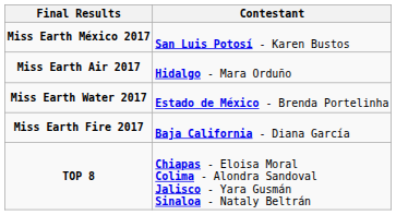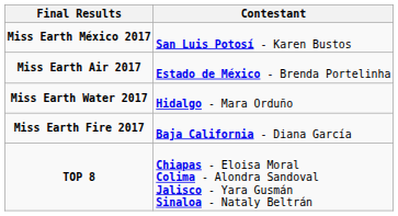 <table class="wikitable">
 <tr>
 <th>Final Results</th>
 <th>Contestant</th>
 </tr>
 <tr>
 <td align="center"><strong>Miss Earth México 2017</strong></td>
 <td><br><strong></strong> <strong><a href='#'>San Luis Potosí</a></strong>  - Karen Bustos</td>
 </tr>
 <tr>
 <td align="center"><strong>Miss Earth Air 2017</strong></td>
-<td><br><strong></strong> <strong><a href='#'>Hidalgo</a></strong> - Mara Orduño</td>
+<td><br><strong> <a href='#'>Estado de México</a></strong> - Brenda Portelinha</td>
 </tr>
 <tr>
 <td align="center"><strong>Miss Earth Water 2017</strong></td>
-<td><br><strong> <a href='#'>Estado de México</a></strong> - Brenda Portelinha</td>
+<td><br><strong></strong> <strong><a href='#'>Hidalgo</a></strong> - Mara Orduño</td>
 </tr>
 <tr>
 <td align="center"><strong>Miss Earth Fire 2017</strong></td>
 <td><br><strong></strong> <strong><a href='#'>Baja California</a></strong> - Diana García</td>
 </tr>
 <tr>
 <td align="center"><strong>TOP 8</strong></td>
 <td><br><strong></strong> <strong><a href='#'>Chiapas</a></strong> - Eloisa Moral<br><strong></strong> <strong><a href='#'>Colima</a></strong> - Alondra Sandoval<br><strong></strong> <strong><a href='#'>Jalisco</a></strong> - Yara Gusmán<br><strong></strong> <strong><a href='#'>Sinaloa</a></strong> - Nataly Beltrán</td>
 </tr>
 </table>
